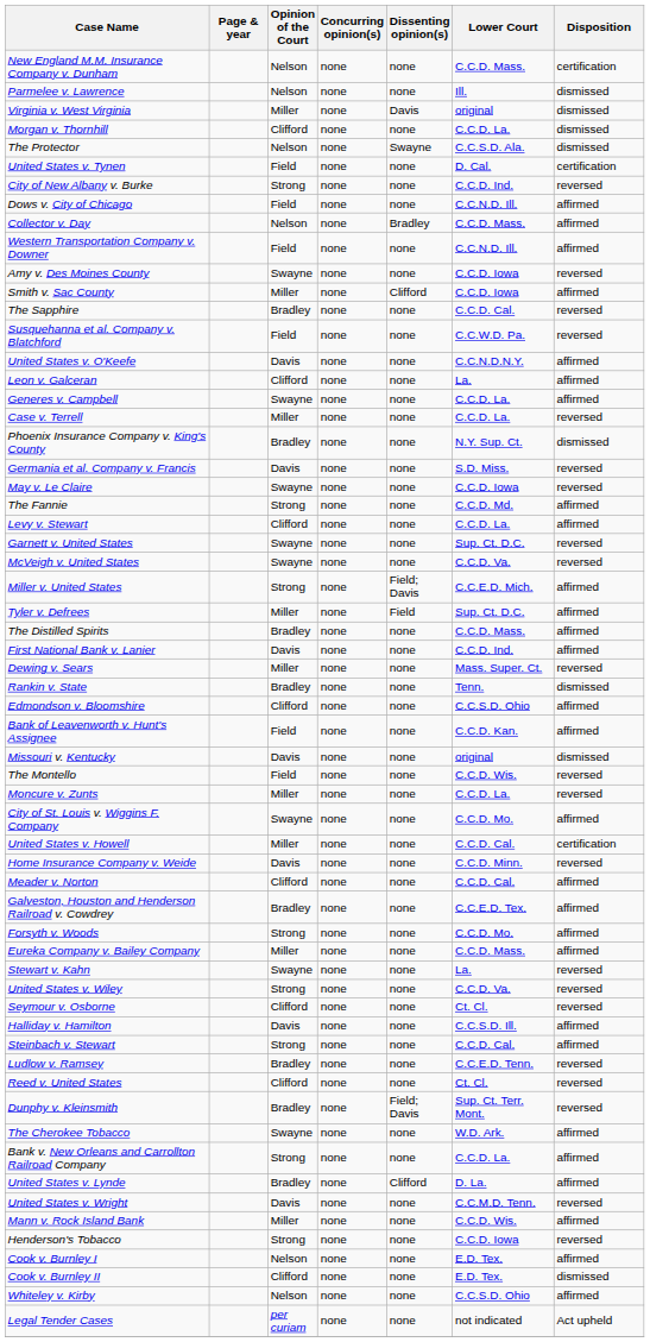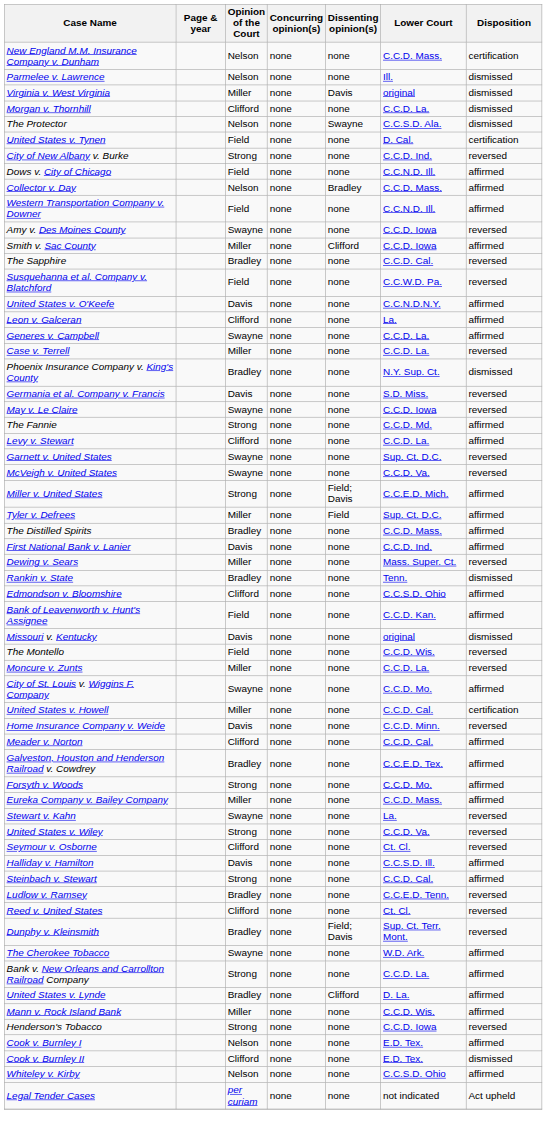 <table class="wikitable sortable">
 <tr>
 <th scope="col" style="width: 380px;">Case Name</th>
 <th scope="col" style="width: 95px;">Page & year</th>
 <th scope="col" style="width: 10px;">Opinion of the Court</th>
 <th scope="col" style="width: 10px;">Concurring opinion(s)</th>
 <th scope="col" style="width: 10px;">Dissenting opinion(s)</th>
 <th scope="col" style="width: 155px;">Lower Court</th>
 <th scope="col" style="width: 133px;">Disposition</th>
 </tr>
 <tr>
 <td><em><a href='#'>New England M.M. Insurance Company v. Dunham</a></em></td>
 <td align="right"></td>
 <td>Nelson</td>
 <td>none</td>
 <td>none</td>
 <td><a href='#'>C.C.D. Mass.</a></td>
 <td>certification</td>
 </tr>
 <tr>
 <td><em><a href='#'>Parmelee v. Lawrence</a></em></td>
 <td align="right"></td>
 <td>Nelson</td>
 <td>none</td>
 <td>none</td>
 <td><a href='#'>Ill.</a></td>
 <td>dismissed</td>
 </tr>
 <tr>
 <td><em><a href='#'>Virginia v. West Virginia</a></em></td>
 <td align="right"></td>
 <td>Miller</td>
 <td>none</td>
 <td>Davis</td>
 <td><a href='#'>original</a></td>
 <td>dismissed</td>
 </tr>
 <tr>
 <td><em><a href='#'>Morgan v. Thornhill</a></em></td>
 <td align="right"></td>
 <td>Clifford</td>
 <td>none</td>
 <td>none</td>
 <td><a href='#'>C.C.D. La.</a></td>
 <td>dismissed</td>
 </tr>
 <tr>
 <td><em>The Protector</em></td>
 <td align="right"></td>
 <td>Nelson</td>
 <td>none</td>
 <td>Swayne</td>
 <td><a href='#'>C.C.S.D. Ala.</a></td>
 <td>dismissed</td>
 </tr>
 <tr>
 <td><em><a href='#'>United States v. Tynen</a></em></td>
 <td align="right"></td>
 <td>Field</td>
 <td>none</td>
 <td>none</td>
 <td><a href='#'>D. Cal.</a></td>
 <td>certification</td>
 </tr>
 <tr>
 <td><em><a href='#'>City of New Albany</a> v. Burke</em></td>
 <td align="right"></td>
 <td>Strong</td>
 <td>none</td>
 <td>none</td>
 <td><a href='#'>C.C.D. Ind.</a></td>
 <td>reversed</td>
 </tr>
 <tr>
 <td><em>Dows v. <a href='#'>City of Chicago</a></em></td>
 <td align="right"></td>
 <td>Field</td>
 <td>none</td>
 <td>none</td>
 <td><a href='#'>C.C.N.D. Ill.</a></td>
 <td>affirmed</td>
 </tr>
 <tr>
 <td><em><a href='#'>Collector v. Day</a></em></td>
 <td align="right"></td>
 <td>Nelson</td>
 <td>none</td>
 <td>Bradley</td>
 <td><a href='#'>C.C.D. Mass.</a></td>
 <td>affirmed</td>
 </tr>
 <tr>
 <td><em><a href='#'>Western Transportation Company v. Downer</a></em></td>
 <td align="right"></td>
 <td>Field</td>
 <td>none</td>
 <td>none</td>
 <td><a href='#'>C.C.N.D. Ill.</a></td>
 <td>affirmed</td>
 </tr>
 <tr>
 <td><em>Amy v. <a href='#'>Des Moines County</a></em></td>
 <td align="right"></td>
 <td>Swayne</td>
 <td>none</td>
 <td>none</td>
 <td><a href='#'>C.C.D. Iowa</a></td>
 <td>reversed</td>
 </tr>
 <tr>
 <td><em>Smith v. <a href='#'>Sac County</a></em></td>
 <td align="right"></td>
 <td>Miller</td>
 <td>none</td>
 <td>Clifford</td>
 <td><a href='#'>C.C.D. Iowa</a></td>
 <td>affirmed</td>
 </tr>
 <tr>
 <td><em>The Sapphire</em></td>
 <td align="right"></td>
 <td>Bradley</td>
 <td>none</td>
 <td>none</td>
 <td><a href='#'>C.C.D. Cal.</a></td>
 <td>reversed</td>
 </tr>
 <tr>
 <td><em><a href='#'>Susquehanna et al. Company v. Blatchford</a></em></td>
 <td align="right"></td>
 <td>Field</td>
 <td>none</td>
 <td>none</td>
 <td><a href='#'>C.C.W.D. Pa.</a></td>
 <td>reversed</td>
 </tr>
 <tr>
 <td><em><a href='#'>United States v. O'Keefe</a></em></td>
 <td align="right"></td>
 <td>Davis</td>
 <td>none</td>
 <td>none</td>
 <td><a href='#'>C.C.N.D.N.Y.</a></td>
 <td>affirmed</td>
 </tr>
 <tr>
 <td><em><a href='#'>Leon v. Galceran</a></em></td>
 <td align="right"></td>
 <td>Clifford</td>
 <td>none</td>
 <td>none</td>
 <td><a href='#'>La.</a></td>
 <td>affirmed</td>
 </tr>
 <tr>
 <td><em><a href='#'>Generes v. Campbell</a></em></td>
 <td align="right"></td>
 <td>Swayne</td>
 <td>none</td>
 <td>none</td>
 <td><a href='#'>C.C.D. La.</a></td>
 <td>affirmed</td>
 </tr>
 <tr>
 <td><em><a href='#'>Case v. Terrell</a></em></td>
 <td align="right"></td>
 <td>Miller</td>
 <td>none</td>
 <td>none</td>
 <td><a href='#'>C.C.D. La.</a></td>
 <td>reversed</td>
 </tr>
 <tr>
 <td><em>Phoenix Insurance Company v. <a href='#'>King's County</a></em></td>
 <td align="right"></td>
 <td>Bradley</td>
 <td>none</td>
 <td>none</td>
 <td><a href='#'>N.Y. Sup. Ct.</a></td>
 <td>dismissed</td>
 </tr>
 <tr>
 <td><em><a href='#'>Germania et al. Company v. Francis</a></em></td>
 <td align="right"></td>
 <td>Davis</td>
 <td>none</td>
 <td>none</td>
 <td><a href='#'>S.D. Miss.</a></td>
 <td>reversed</td>
 </tr>
 <tr>
 <td><em><a href='#'>May v. Le Claire</a></em></td>
 <td align="right"></td>
 <td>Swayne</td>
 <td>none</td>
 <td>none</td>
 <td><a href='#'>C.C.D. Iowa</a></td>
 <td>reversed</td>
 </tr>
 <tr>
 <td><em>The Fannie</em></td>
 <td align="right"></td>
 <td>Strong</td>
 <td>none</td>
 <td>none</td>
 <td><a href='#'>C.C.D. Md.</a></td>
 <td>affirmed</td>
 </tr>
 <tr>
 <td><em><a href='#'>Levy v. Stewart</a></em></td>
 <td align="right"></td>
 <td>Clifford</td>
 <td>none</td>
 <td>none</td>
 <td><a href='#'>C.C.D. La.</a></td>
 <td>affirmed</td>
 </tr>
 <tr>
 <td><em><a href='#'>Garnett v. United States</a></em></td>
 <td align="right"></td>
 <td>Swayne</td>
 <td>none</td>
 <td>none</td>
 <td><a href='#'>Sup. Ct. D.C.</a></td>
 <td>reversed</td>
 </tr>
 <tr>
 <td><em><a href='#'>McVeigh v. United States</a></em></td>
 <td align="right"></td>
 <td>Swayne</td>
 <td>none</td>
 <td>none</td>
 <td><a href='#'>C.C.D. Va.</a></td>
 <td>reversed</td>
 </tr>
 <tr>
 <td><em><a href='#'>Miller v. United States</a></em></td>
 <td align="right"></td>
 <td>Strong</td>
 <td>none</td>
 <td>Field; Davis</td>
 <td><a href='#'>C.C.E.D. Mich.</a></td>
 <td>affirmed</td>
 </tr>
 <tr>
 <td><em><a href='#'>Tyler v. Defrees</a></em></td>
 <td align="right"></td>
 <td>Miller</td>
 <td>none</td>
 <td>Field</td>
 <td><a href='#'>Sup. Ct. D.C.</a></td>
 <td>affirmed</td>
 </tr>
 <tr>
 <td><em>The Distilled Spirits</em></td>
 <td align="right"></td>
 <td>Bradley</td>
 <td>none</td>
 <td>none</td>
 <td><a href='#'>C.C.D. Mass.</a></td>
 <td>affirmed</td>
 </tr>
 <tr>
 <td><em><a href='#'>First National Bank v. Lanier</a></em></td>
 <td align="right"></td>
 <td>Davis</td>
 <td>none</td>
 <td>none</td>
 <td><a href='#'>C.C.D. Ind.</a></td>
 <td>affirmed</td>
 </tr>
 <tr>
 <td><em><a href='#'>Dewing v. Sears</a></em></td>
 <td align="right"></td>
 <td>Miller</td>
 <td>none</td>
 <td>none</td>
 <td><a href='#'>Mass. Super. Ct.</a></td>
 <td>reversed</td>
 </tr>
 <tr>
 <td><em><a href='#'>Rankin v. State</a></em></td>
 <td align="right"></td>
 <td>Bradley</td>
 <td>none</td>
 <td>none</td>
 <td><a href='#'>Tenn.</a></td>
 <td>dismissed</td>
 </tr>
 <tr>
 <td><em><a href='#'>Edmondson v. Bloomshire</a></em></td>
 <td align="right"></td>
 <td>Clifford</td>
 <td>none</td>
 <td>none</td>
 <td><a href='#'>C.C.S.D. Ohio</a></td>
 <td>affirmed</td>
 </tr>
 <tr>
 <td><em><a href='#'>Bank of Leavenworth v. Hunt's Assignee</a></em></td>
 <td align="right"></td>
 <td>Field</td>
 <td>none</td>
 <td>none</td>
 <td><a href='#'>C.C.D. Kan.</a></td>
 <td>affirmed</td>
 </tr>
 <tr>
 <td><em><a href='#'>Missouri</a> v. <a href='#'>Kentucky</a></em></td>
 <td align="right"></td>
 <td>Davis</td>
 <td>none</td>
 <td>none</td>
 <td><a href='#'>original</a></td>
 <td>dismissed</td>
 </tr>
 <tr>
 <td><em>The Montello</em></td>
 <td align="right"></td>
 <td>Field</td>
 <td>none</td>
 <td>none</td>
 <td><a href='#'>C.C.D. Wis.</a></td>
 <td>reversed</td>
 </tr>
 <tr>
 <td><em><a href='#'>Moncure v. Zunts</a></em></td>
 <td align="right"></td>
 <td>Miller</td>
 <td>none</td>
 <td>none</td>
 <td><a href='#'>C.C.D. La.</a></td>
 <td>reversed</td>
 </tr>
 <tr>
 <td><em><a href='#'>City of St. Louis</a> v. <a href='#'>Wiggins F. Company</a></em></td>
 <td align="right"></td>
 <td>Swayne</td>
 <td>none</td>
 <td>none</td>
 <td><a href='#'>C.C.D. Mo.</a></td>
 <td>affirmed</td>
 </tr>
 <tr>
 <td><em><a href='#'>United States v. Howell</a></em></td>
 <td align="right"></td>
 <td>Miller</td>
 <td>none</td>
 <td>none</td>
 <td><a href='#'>C.C.D. Cal.</a></td>
 <td>certification</td>
 </tr>
 <tr>
 <td><em><a href='#'>Home Insurance Company v. Weide</a></em></td>
 <td align="right"></td>
 <td>Davis</td>
 <td>none</td>
 <td>none</td>
 <td><a href='#'>C.C.D. Minn.</a></td>
 <td>reversed</td>
 </tr>
 <tr>
 <td><em><a href='#'>Meader v. Norton</a></em></td>
 <td align="right"></td>
 <td>Clifford</td>
 <td>none</td>
 <td>none</td>
 <td><a href='#'>C.C.D. Cal.</a></td>
 <td>affirmed</td>
 </tr>
 <tr>
 <td><em><a href='#'>Galveston, Houston and Henderson Railroad</a> v. Cowdrey</em></td>
 <td align="right"></td>
 <td>Bradley</td>
 <td>none</td>
 <td>none</td>
 <td><a href='#'>C.C.E.D. Tex.</a></td>
 <td>affirmed</td>
 </tr>
 <tr>
 <td><em><a href='#'>Forsyth v. Woods</a></em></td>
 <td align="right"></td>
 <td>Strong</td>
 <td>none</td>
 <td>none</td>
 <td><a href='#'>C.C.D. Mo.</a></td>
 <td>affirmed</td>
 </tr>
 <tr>
 <td><em><a href='#'>Eureka Company v. Bailey Company</a></em></td>
 <td align="right"></td>
 <td>Miller</td>
 <td>none</td>
 <td>none</td>
 <td><a href='#'>C.C.D. Mass.</a></td>
 <td>affirmed</td>
 </tr>
 <tr>
 <td><em><a href='#'>Stewart v. Kahn</a></em></td>
 <td align="right"></td>
 <td>Swayne</td>
 <td>none</td>
 <td>none</td>
 <td><a href='#'>La.</a></td>
 <td>reversed</td>
 </tr>
 <tr>
 <td><em><a href='#'>United States v. Wiley</a></em></td>
 <td align="right"></td>
 <td>Strong</td>
 <td>none</td>
 <td>none</td>
 <td><a href='#'>C.C.D. Va.</a></td>
 <td>reversed</td>
 </tr>
 <tr>
 <td><em><a href='#'>Seymour v. Osborne</a></em></td>
 <td align="right"></td>
 <td>Clifford</td>
 <td>none</td>
 <td>none</td>
 <td><a href='#'>Ct. Cl.</a></td>
 <td>reversed</td>
 </tr>
 <tr>
 <td><em><a href='#'>Halliday v. Hamilton</a></em></td>
 <td align="right"></td>
 <td>Davis</td>
 <td>none</td>
 <td>none</td>
 <td><a href='#'>C.C.S.D. Ill.</a></td>
 <td>affirmed</td>
 </tr>
 <tr>
 <td><em><a href='#'>Steinbach v. Stewart</a></em></td>
 <td align="right"></td>
 <td>Strong</td>
 <td>none</td>
 <td>none</td>
 <td><a href='#'>C.C.D. Cal.</a></td>
 <td>affirmed</td>
 </tr>
 <tr>
 <td><em><a href='#'>Ludlow v. Ramsey</a></em></td>
 <td align="right"></td>
 <td>Bradley</td>
 <td>none</td>
 <td>none</td>
 <td><a href='#'>C.C.E.D. Tenn.</a></td>
 <td>reversed</td>
 </tr>
 <tr>
 <td><em><a href='#'>Reed v. United States</a></em></td>
 <td align="right"></td>
 <td>Clifford</td>
 <td>none</td>
 <td>none</td>
 <td><a href='#'>Ct. Cl.</a></td>
 <td>reversed</td>
 </tr>
 <tr>
 <td><em><a href='#'>Dunphy v. Kleinsmith</a></em></td>
 <td align="right"></td>
 <td>Bradley</td>
 <td>none</td>
 <td>Field; Davis</td>
 <td><a href='#'>Sup. Ct. Terr. Mont.</a></td>
 <td>reversed</td>
 </tr>
 <tr>
 <td><em><a href='#'>The Cherokee Tobacco</a></em></td>
 <td align="right"></td>
 <td>Swayne</td>
 <td>none</td>
 <td>none</td>
 <td><a href='#'>W.D. Ark.</a></td>
 <td>affirmed</td>
 </tr>
 <tr>
 <td><em>Bank v. <a href='#'>New Orleans and Carrollton Railroad</a> Company</em></td>
 <td align="right"></td>
 <td>Strong</td>
 <td>none</td>
 <td>none</td>
 <td><a href='#'>C.C.D. La.</a></td>
 <td>affirmed</td>
 </tr>
 <tr>
 <td><em><a href='#'>United States v. Lynde</a></em></td>
 <td align="right"></td>
 <td>Bradley</td>
 <td>none</td>
 <td>Clifford</td>
 <td><a href='#'>D. La.</a></td>
 <td>affirmed</td>
 </tr>
 <tr>
-<td><em><a href='#'>United States v. Wright</a></em></td>
-<td align="right"></td>
-<td>Davis</td>
-<td>none</td>
-<td>none</td>
-<td><a href='#'>C.C.M.D. Tenn.</a></td>
-<td>reversed</td>
-</tr>
-<tr>
 <td><em><a href='#'>Mann v. Rock Island Bank</a></em></td>
 <td align="right"></td>
 <td>Miller</td>
 <td>none</td>
 <td>none</td>
 <td><a href='#'>C.C.D. Wis.</a></td>
 <td>affirmed</td>
 </tr>
 <tr>
 <td><em>Henderson's Tobacco</em></td>
 <td align="right"></td>
 <td>Strong</td>
 <td>none</td>
 <td>none</td>
 <td><a href='#'>C.C.D. Iowa</a></td>
 <td>reversed</td>
 </tr>
 <tr>
 <td><em><a href='#'>Cook v. Burnley I</a></em></td>
 <td align="right"></td>
 <td>Nelson</td>
 <td>none</td>
 <td>none</td>
 <td><a href='#'>E.D. Tex.</a></td>
 <td>affirmed</td>
 </tr>
 <tr>
 <td><em><a href='#'>Cook v. Burnley II</a></em></td>
 <td align="right"></td>
 <td>Clifford</td>
 <td>none</td>
 <td>none</td>
 <td><a href='#'>E.D. Tex.</a></td>
 <td>dismissed</td>
 </tr>
 <tr>
 <td><em><a href='#'>Whiteley v. Kirby</a></em></td>
 <td align="right"></td>
 <td>Nelson</td>
 <td>none</td>
 <td>none</td>
 <td><a href='#'>C.C.S.D. Ohio</a></td>
 <td>affirmed</td>
 </tr>
 <tr>
 <td><em><a href='#'>Legal Tender Cases</a></em></td>
 <td align="right"></td>
 <td><em><a href='#'>per curiam</a></em></td>
 <td>none</td>
 <td>none</td>
 <td>not indicated</td>
 <td>Act upheld</td>
 </tr>
 <tr>
 </tr>
 </table>
